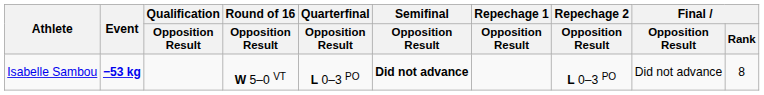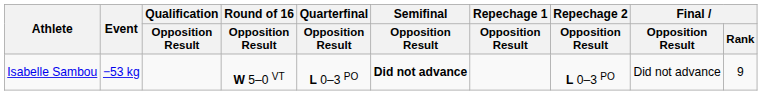 <table class="wikitable" style="font-size:90%">
 <tr>
 <th rowspan=2>Athlete</th>
 <th rowspan=2>Event</th>
 <th>Qualification</th>
 <th>Round of 16</th>
 <th>Quarterfinal</th>
 <th>Semifinal</th>
 <th>Repechage 1</th>
 <th>Repechage 2</th>
 <th colspan=2>Final / </th>
 </tr>
 <tr style="font-size: 95%">
 <th>Opposition<br>Result</th>
 <th>Opposition<br>Result</th>
 <th>Opposition<br>Result</th>
 <th>Opposition<br>Result</th>
 <th>Opposition<br>Result</th>
 <th>Opposition<br>Result</th>
 <th>Opposition<br>Result</th>
 <th>Rank</th>
 </tr>
 <tr align=center>
 <td align=left><a href='#'>Isabelle Sambou</a></td>
-<td align=left><strong><a href='#'>−53 kg</a></strong></td>
+<td align=left><a href='#'>−53 kg</a></td>
 <td></td>
 <td><br><strong>W</strong> 5–0 <sup>VT</sup></td>
 <td><br><strong>L</strong> 0–3 <sup>PO</sup></td>
 <td><strong>Did not advance</strong></td>
 <td></td>
 <td><br><strong>L</strong> 0–3 <sup>PO</sup></td>
 <td>Did not advance</td>
-<td>8</td>
+<td>9</td>
 </tr>
 </table>
